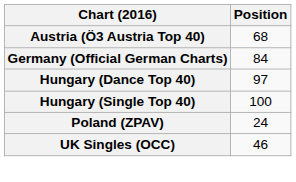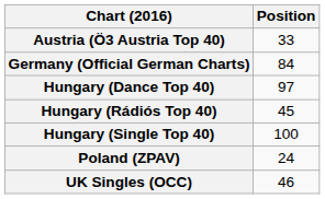 <table class="wikitable sortable plainrowheaders" style="text-align:center">
 <tr>
 <th scope="col">Chart (2016)</th>
 <th scope="col">Position</th>
 </tr>
 <tr>
 <th scope="row">Austria (Ö3 Austria Top 40)</th>
-<td>68</td>
+<td>33</td>
 </tr>
 <tr>
 <th scope="row">Germany (Official German Charts)</th>
 <td>84</td>
 </tr>
 <tr>
 <th scope="row">Hungary (Dance Top 40)</th>
 <td>97</td>
+</tr>
+<tr>
+<th scope="row">Hungary (Rádiós Top 40)</th>
+<td>45</td>
 </tr>
 <tr>
 <th scope="row">Hungary (Single Top 40)</th>
 <td>100</td>
 </tr>
 <tr>
 <th scope="row">Poland (ZPAV)</th>
 <td>24</td>
 </tr>
 <tr>
 <th scope="row">UK Singles (OCC)</th>
 <td>46</td>
 </tr>
 </table>
